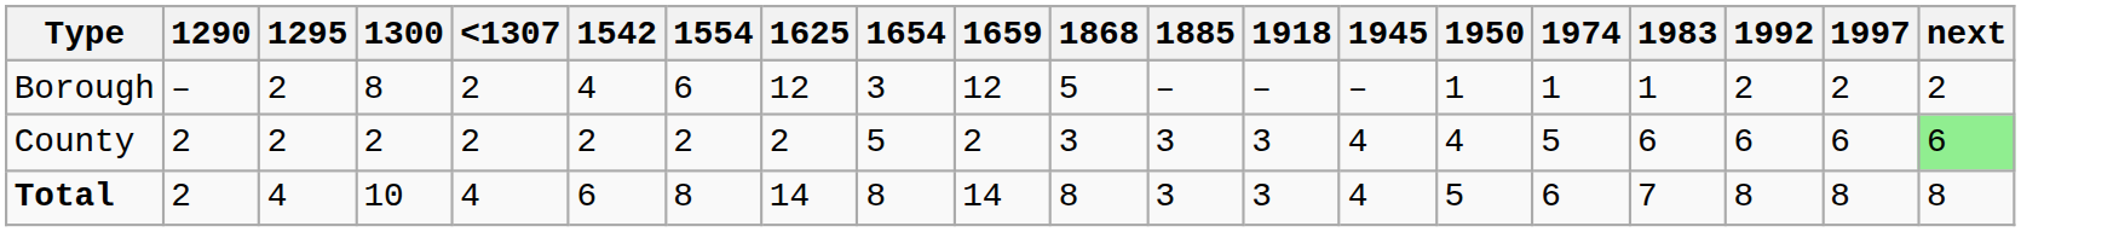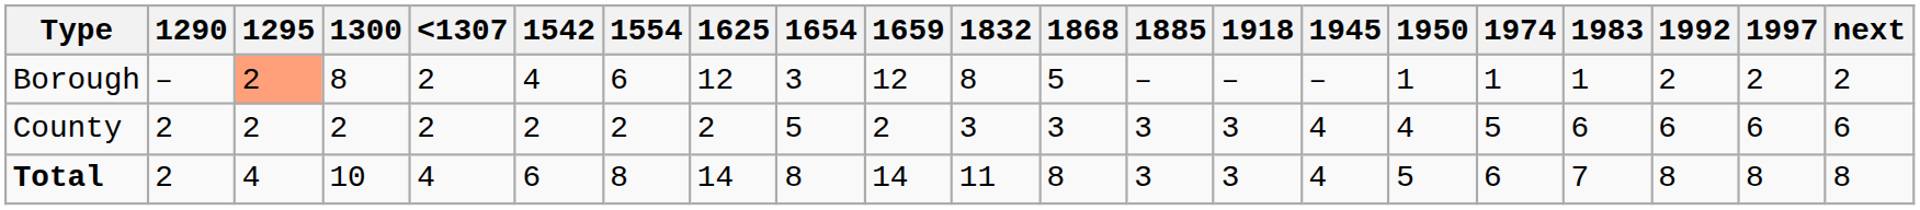 <table class="wikitable">
 <tr>
 <th>Type</th>
 <th>1290</th>
 <th>1295</th>
 <th>1300</th>
 <th><1307</th>
 <th>1542</th>
 <th>1554</th>
 <th>1625</th>
 <th>1654</th>
 <th>1659</th>
+<th>1832</th>
 <th>1868</th>
 <th>1885</th>
 <th>1918</th>
 <th>1945</th>
 <th>1950</th>
 <th>1974</th>
 <th>1983</th>
 <th>1992</th>
 <th>1997</th>
 <th>next</th>
 </tr>
 <tr>
 <td>Borough</td>
 <td>–</td>
-<td>2</td>
+<td style="background: lightsalmon;">2</td>
 <td>8</td>
 <td>2</td>
 <td>4</td>
 <td>6</td>
 <td>12</td>
 <td>3</td>
 <td>12</td>
+<td>8</td>
 <td>5</td>
 <td>–</td>
 <td>–</td>
 <td>–</td>
 <td>1</td>
 <td>1</td>
 <td>1</td>
 <td>2</td>
 <td>2</td>
 <td>2</td>
 </tr>
 <tr>
 <td>County</td>
 <td>2</td>
 <td>2</td>
 <td>2</td>
 <td>2</td>
 <td>2</td>
 <td>2</td>
 <td>2</td>
 <td>5</td>
 <td>2</td>
 <td>3</td>
 <td>3</td>
 <td>3</td>
+<td>3</td>
 <td>4</td>
 <td>4</td>
 <td>5</td>
 <td>6</td>
 <td>6</td>
 <td>6</td>
-<td style="background: lightgreen;">6</td>
+<td>6</td>
 </tr>
 <tr>
 <td><strong>Total</strong></td>
 <td>2</td>
 <td>4</td>
 <td>10</td>
 <td>4</td>
 <td>6</td>
 <td>8</td>
 <td>14</td>
 <td>8</td>
 <td>14</td>
+<td>11</td>
 <td>8</td>
 <td>3</td>
 <td>3</td>
 <td>4</td>
 <td>5</td>
 <td>6</td>
 <td>7</td>
 <td>8</td>
 <td>8</td>
 <td>8</td>
 </tr>
 </table>
